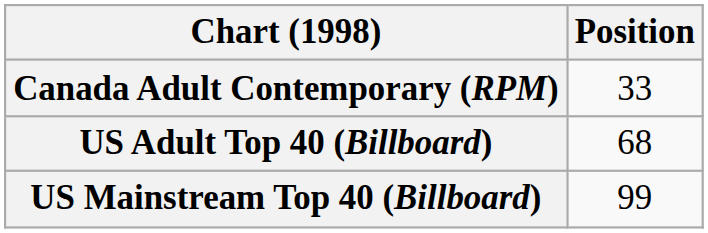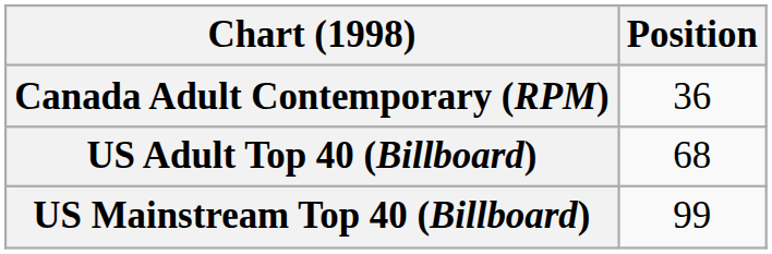 <table class="wikitable sortable plainrowheaders" style="text-align:center">
 <tr>
 <th>Chart (1998)</th>
 <th>Position</th>
 </tr>
 <tr>
 <th scope="row">Canada Adult Contemporary (<em>RPM</em>)</th>
-<td>33</td>
+<td>36</td>
 </tr>
 <tr>
 <th scope="row">US Adult Top 40 (<em>Billboard</em>)</th>
 <td>68</td>
 </tr>
 <tr>
 <th scope="row">US Mainstream Top 40 (<em>Billboard</em>)</th>
 <td>99</td>
 </tr>
 </table>
